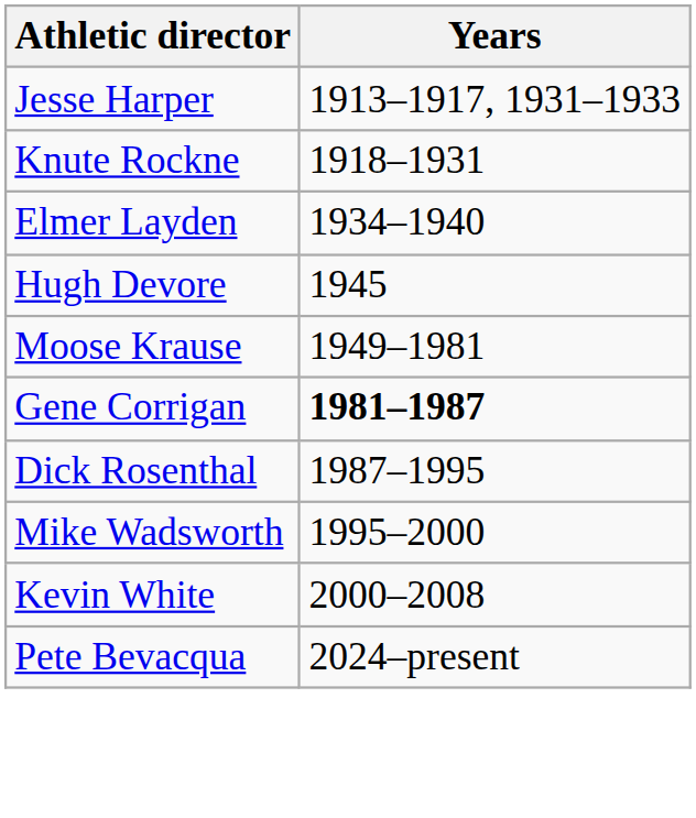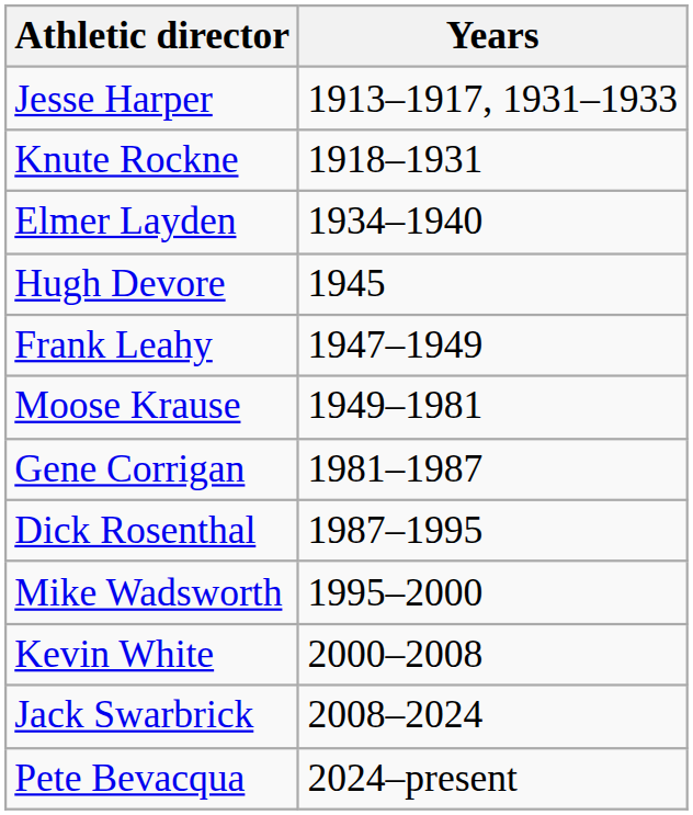 <table class="wikitable">
 <tr>
 <th>Athletic director</th>
 <th>Years</th>
 </tr>
 <tr>
 <td><a href='#'>Jesse Harper</a></td>
 <td>1913–1917, 1931–1933</td>
 </tr>
 <tr>
 <td><a href='#'>Knute Rockne</a></td>
 <td>1918–1931</td>
 </tr>
 <tr>
 <td><a href='#'>Elmer Layden</a></td>
 <td>1934–1940</td>
 </tr>
 <tr>
 <td><a href='#'>Hugh Devore</a></td>
 <td>1945</td>
 </tr>
 <tr>
+<td><a href='#'>Frank Leahy</a></td>
+<td>1947–1949</td>
+</tr>
+<tr>
 <td><a href='#'>Moose Krause</a></td>
 <td>1949–1981</td>
 </tr>
 <tr>
 <td><a href='#'>Gene Corrigan</a></td>
-<td><strong>1981–1987</strong></td>
+<td>1981–1987</td>
 </tr>
 <tr>
 <td><a href='#'>Dick Rosenthal</a></td>
 <td>1987–1995</td>
 </tr>
 <tr>
 <td><a href='#'>Mike Wadsworth</a></td>
 <td>1995–2000</td>
 </tr>
 <tr>
 <td><a href='#'>Kevin White</a></td>
 <td>2000–2008</td>
 </tr>
 <tr>
+<td><a href='#'>Jack Swarbrick</a></td>
+<td>2008–2024</td>
+</tr>
+<tr>
 <td><a href='#'>Pete Bevacqua</a></td>
 <td>2024–present</td>
 </tr>
 </table>
